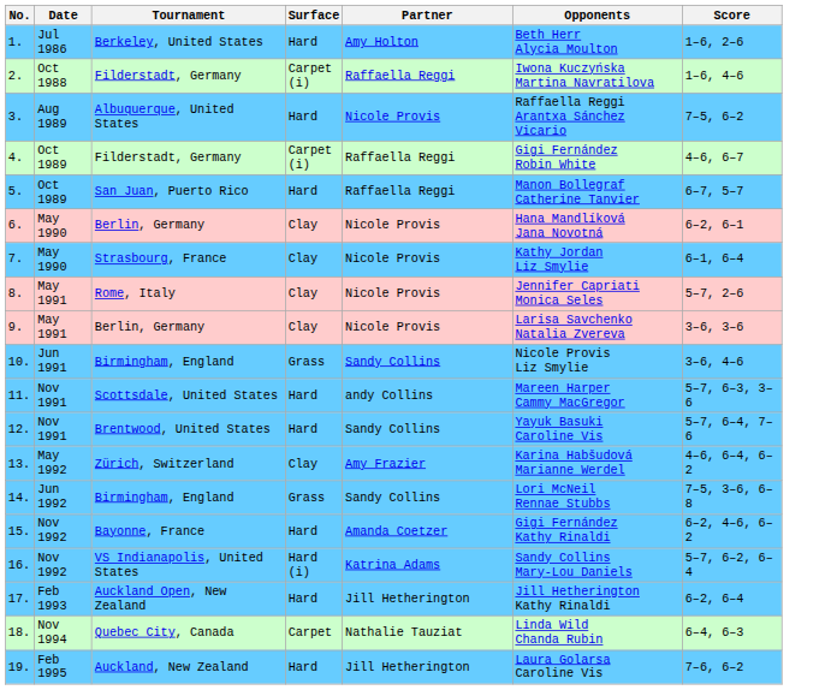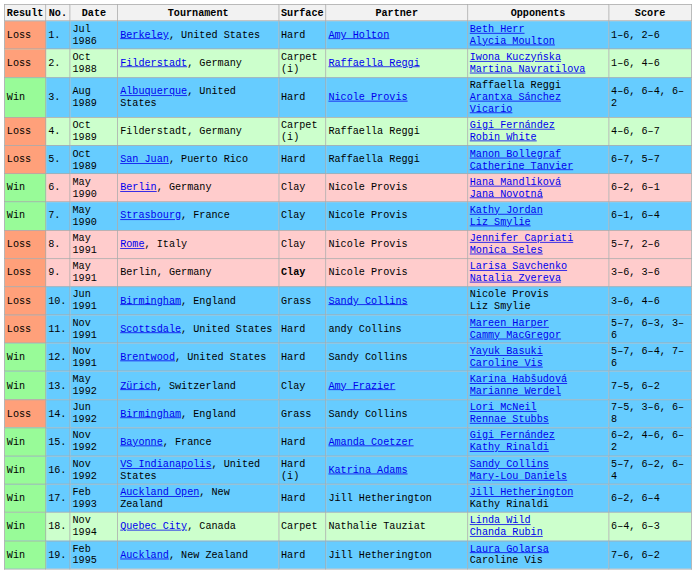 <table class="sortable wikitable">
 <tr>
+<th style="width:40px">Result</th>
 <th style="width:25px">No.</th>
 <th style="width:55px">Date</th>
 <th style="width:200px">Tournament</th>
 <th style="width:50px">Surface</th>
 <th style="width:175px">Partner</th>
 <th style="width:175px">Opponents</th>
 <th style="width:100px" class="unsortable">Score</th>
 </tr>
 <tr style="background:#66ccff;">
+<td style="background:#ffa07a;">Loss</td>
 <td>1.</td>
 <td>Jul 1986</td>
 <td><a href='#'>Berkeley</a>, United States</td>
 <td>Hard</td>
 <td> <a href='#'>Amy Holton</a></td>
 <td> <a href='#'>Beth Herr</a> <br>  <a href='#'>Alycia Moulton</a></td>
 <td>1–6, 2–6</td>
 </tr>
 <tr style="background:#ccffcc;">
+<td style="background:#ffa07a;">Loss</td>
 <td>2.</td>
 <td>Oct 1988</td>
 <td><a href='#'>Filderstadt</a>, Germany</td>
 <td>Carpet (i)</td>
 <td> <a href='#'>Raffaella Reggi</a></td>
 <td> <a href='#'>Iwona Kuczyńska</a> <br>  <a href='#'>Martina Navratilova</a></td>
 <td>1–6, 4–6</td>
 </tr>
 <tr style="background:#66ccff;">
+<td style="background:#98fb98;">Win</td>
 <td>3.</td>
 <td>Aug 1989</td>
 <td><a href='#'>Albuquerque</a>, United States</td>
 <td>Hard</td>
 <td> <a href='#'>Nicole Provis</a></td>
 <td> Raffaella Reggi <br>  <a href='#'>Arantxa Sánchez Vicario</a></td>
-<td>7–5, 6–2</td>
+<td>4–6, 6–4, 6–2</td>
 </tr>
 <tr style="background:#ccffcc;">
+<td style="background:#ffa07a;">Loss</td>
 <td>4.</td>
 <td>Oct 1989</td>
 <td>Filderstadt, Germany</td>
 <td>Carpet (i)</td>
 <td> Raffaella Reggi</td>
 <td> <a href='#'>Gigi Fernández</a> <br>  <a href='#'>Robin White</a></td>
 <td>4–6, 6–7</td>
 </tr>
 <tr style="background:#66ccff;">
+<td style="background:#ffa07a;">Loss</td>
 <td>5.</td>
 <td>Oct 1989</td>
 <td><a href='#'>San Juan</a>, Puerto Rico</td>
 <td>Hard</td>
 <td> Raffaella Reggi</td>
 <td> <a href='#'>Manon Bollegraf</a> <br>  <a href='#'>Catherine Tanvier</a></td>
 <td>6–7, 5–7</td>
 </tr>
 <tr bgcolor="ffcccc">
+<td style="background:#98fb98;">Win</td>
 <td>6.</td>
 <td>May 1990</td>
 <td><a href='#'>Berlin</a>, Germany</td>
 <td>Clay</td>
 <td> Nicole Provis</td>
 <td> <a href='#'>Hana Mandlíková</a> <br>  <a href='#'>Jana Novotná</a></td>
 <td>6–2, 6–1</td>
 </tr>
 <tr style="background:#66ccff;">
+<td style="background:#98fb98;">Win</td>
 <td>7.</td>
 <td>May 1990</td>
 <td><a href='#'>Strasbourg</a>, France</td>
 <td>Clay</td>
 <td> Nicole Provis</td>
 <td> <a href='#'>Kathy Jordan</a> <br>  <a href='#'>Liz Smylie</a></td>
 <td>6–1, 6–4</td>
 </tr>
 <tr bgcolor="ffcccc">
+<td style="background:#ffa07a;">Loss</td>
 <td>8.</td>
 <td>May 1991</td>
 <td><a href='#'>Rome</a>, Italy</td>
 <td>Clay</td>
 <td> Nicole Provis</td>
 <td> <a href='#'>Jennifer Capriati</a> <br>  <a href='#'>Monica Seles</a></td>
 <td>5–7, 2–6</td>
 </tr>
 <tr bgcolor="ffcccc">
+<td style="background:#ffa07a;">Loss</td>
 <td>9.</td>
 <td>May 1991</td>
 <td>Berlin, Germany</td>
-<td>Clay</td>
+<td><strong>Clay</strong></td>
 <td> Nicole Provis</td>
 <td> <a href='#'>Larisa Savchenko</a> <br>  <a href='#'>Natalia Zvereva</a></td>
 <td>3–6, 3–6</td>
 </tr>
 <tr style="background:#66ccff;">
+<td style="background:#ffa07a;">Loss</td>
 <td>10.</td>
 <td>Jun 1991</td>
 <td><a href='#'>Birmingham</a>, England</td>
 <td>Grass</td>
 <td> <a href='#'>Sandy Collins</a></td>
 <td> Nicole Provis <br>  Liz Smylie</td>
 <td>3–6, 4–6</td>
 </tr>
 <tr style="background:#66ccff;">
+<td style="background:#ffa07a;">Loss</td>
 <td>11.</td>
 <td>Nov 1991</td>
 <td><a href='#'>Scottsdale</a>, United States</td>
 <td>Hard</td>
 <td> andy Collins</td>
 <td> <a href='#'>Mareen Harper</a> <br>  <a href='#'>Cammy MacGregor</a></td>
 <td>5–7, 6–3, 3–6</td>
 </tr>
 <tr style="background:#66ccff;">
+<td style="background:#98fb98;">Win</td>
 <td>12.</td>
 <td>Nov 1991</td>
 <td><a href='#'>Brentwood</a>, United States</td>
 <td>Hard</td>
 <td> Sandy Collins</td>
 <td> <a href='#'>Yayuk Basuki</a> <br>  <a href='#'>Caroline Vis</a></td>
 <td>5–7, 6–4, 7–6</td>
 </tr>
 <tr style="background:#66ccff;">
+<td style="background:#98fb98;">Win</td>
 <td>13.</td>
 <td>May 1992</td>
 <td><a href='#'>Zürich</a>, Switzerland</td>
 <td>Clay</td>
 <td> <a href='#'>Amy Frazier</a></td>
 <td> <a href='#'>Karina Habšudová</a> <br>  <a href='#'>Marianne Werdel</a></td>
-<td>4–6, 6–4, 6–2</td>
+<td>7–5, 6–2</td>
 </tr>
 <tr style="background:#66ccff;">
+<td style="background:#ffa07a;">Loss</td>
 <td>14.</td>
 <td>Jun 1992</td>
 <td><a href='#'>Birmingham</a>, England</td>
 <td>Grass</td>
 <td> Sandy Collins</td>
 <td> <a href='#'>Lori McNeil</a> <br>  <a href='#'>Rennae Stubbs</a></td>
 <td>7–5, 3–6, 6–8</td>
 </tr>
 <tr style="background:#66ccff;">
+<td style="background:#98fb98;">Win</td>
 <td>15.</td>
 <td>Nov 1992</td>
 <td><a href='#'>Bayonne</a>, France</td>
 <td>Hard</td>
 <td> <a href='#'>Amanda Coetzer</a></td>
 <td> <a href='#'>Gigi Fernández</a> <br>  <a href='#'>Kathy Rinaldi</a></td>
 <td>6–2, 4–6, 6–2</td>
 </tr>
 <tr style="background:#66ccff;">
+<td style="background:#98fb98;">Win</td>
 <td>16.</td>
 <td>Nov 1992</td>
 <td><a href='#'>VS Indianapolis</a>, United States</td>
 <td>Hard (i)</td>
 <td> <a href='#'>Katrina Adams</a></td>
 <td> <a href='#'>Sandy Collins</a> <br>  <a href='#'>Mary-Lou Daniels</a></td>
 <td>5–7, 6–2, 6–4</td>
 </tr>
 <tr style="background:#66ccff;">
+<td style="background:#98fb98;">Win</td>
 <td>17.</td>
 <td>Feb 1993</td>
 <td><a href='#'>Auckland Open</a>, New Zealand</td>
 <td>Hard</td>
 <td> Jill Hetherington</td>
 <td> <a href='#'>Jill Hetherington</a> <br>  Kathy Rinaldi</td>
 <td>6–2, 6–4</td>
 </tr>
 <tr style="background:#ccffcc;">
+<td style="background:#98fb98;">Win</td>
 <td>18.</td>
 <td>Nov 1994</td>
 <td><a href='#'>Quebec City</a>, Canada</td>
 <td>Carpet</td>
 <td> Nathalie Tauziat</td>
 <td> <a href='#'>Linda Wild</a> <br>  <a href='#'>Chanda Rubin</a></td>
 <td>6–4, 6–3</td>
 </tr>
 <tr style="background:#66ccff;">
+<td style="background:#98fb98;">Win</td>
 <td>19.</td>
 <td>Feb 1995</td>
 <td><a href='#'>Auckland</a>, New Zealand</td>
 <td>Hard</td>
 <td> Jill Hetherington</td>
 <td> <a href='#'>Laura Golarsa</a> <br>  Caroline Vis</td>
 <td>7–6, 6–2</td>
 </tr>
 </table>
